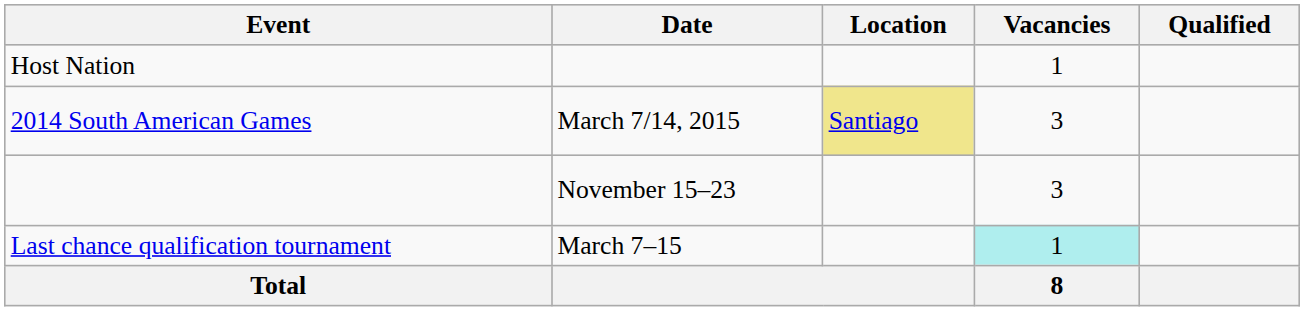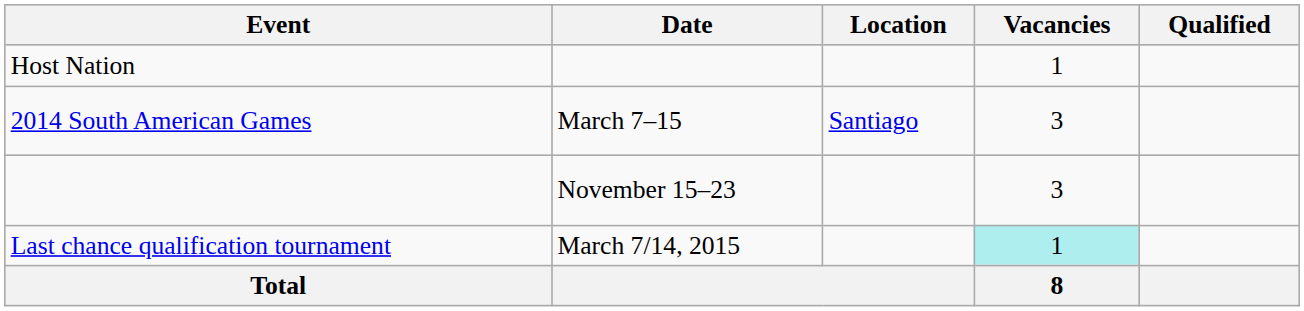 <table class="wikitable" width=810>
 <tr>
 <th>Event</th>
 <th>Date</th>
 <th>Location</th>
 <th>Vacancies</th>
 <th>Qualified</th>
 </tr>
 <tr>
 <td>Host Nation</td>
 <td></td>
 <td></td>
 <td align=center>1</td>
 <td></td>
 </tr>
 <tr>
 <td><a href='#'>2014 South American Games</a></td>
-<td>March 7/14, 2015</td>
-<td style="background: khaki;"> <a href='#'>Santiago</a></td>
+<td>March 7–15</td>
+<td> <a href='#'>Santiago</a></td>
 <td align=center>3</td>
 <td><br><br></td>
 </tr>
 <tr>
 <td></td>
 <td>November 15–23</td>
 <td></td>
 <td align=center>3</td>
 <td><br><br></td>
 </tr>
 <tr>
 <td><a href='#'>Last chance qualification tournament</a></td>
-<td>March 7–15</td>
+<td>March 7/14, 2015</td>
 <td><br></td>
 <td align=center style="background: paleturquoise;">1</td>
 <td></td>
 </tr>
 <tr>
 <th>Total</th>
 <th colspan="2"></th>
 <th>8</th>
 <th></th>
 </tr>
 </table>
